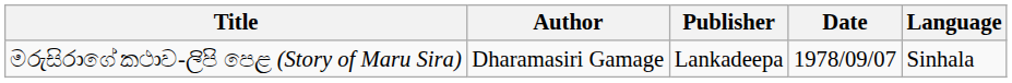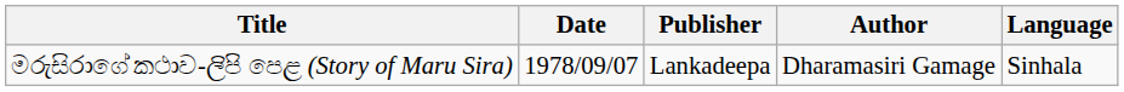 <table class="wikitable">
 <tr>
 <th>Title</th>
+<th>Date</th>
+<th>Publisher</th>
 <th>Author</th>
-<th>Publisher</th>
-<th>Date</th>
 <th>Language</th>
 </tr>
 <tr>
 <td>මරුසිරාගේ කථාව-ලිපි පෙළ <em>(Story of Maru Sira)</em></td>
+<td>1978/09/07</td>
+<td>Lankadeepa</td>
 <td>Dharamasiri Gamage</td>
-<td>Lankadeepa</td>
-<td>1978/09/07</td>
 <td>Sinhala</td>
 </tr>
 </table>
